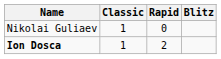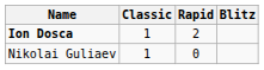 <table class="wikitable">
 <tr>
 <th>Name</th>
 <th>Classic</th>
 <th>Rapid</th>
 <th>Blitz</th>
 </tr>
 <tr align="center">
+<td align="left"><strong> Ion Dosca</strong></td>
+<td>1</td>
+<td>2</td>
+<td></td>
+</tr>
+<tr align="center">
 <td align="left"> Nikolai Guliaev</td>
 <td>1</td>
 <td>0</td>
 <td></td>
 </tr>
-<tr align="center">
-<td align="left"><strong> Ion Dosca</strong></td>
-<td>1</td>
-<td>2</td>
-<td></td>
-</tr>
 </table>
